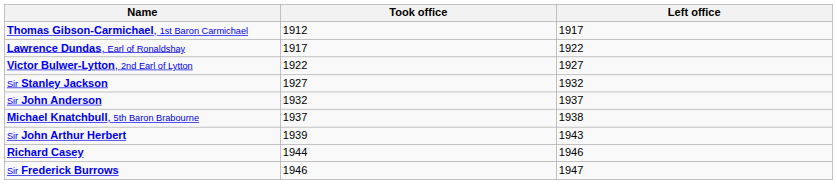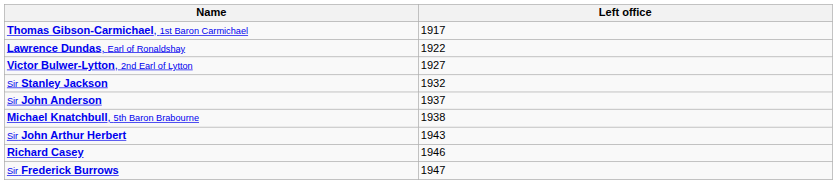 <table class="wikitable" style="text-align:left" width="95%">
 <tr>
 <th width=10%>Name</th>
-<th width=10%>Took office</th>
 <th width=10%>Left office</th>
 </tr>
 <tr>
 <td><a href='#'><strong>Thomas Gibson-Carmichael</strong>, <small>1st Baron Carmichael</small></a></td>
-<td>1912</td>
 <td>1917</td>
 </tr>
 <tr>
 <td><a href='#'><strong>Lawrence Dundas</strong>, <small>Earl of Ronaldshay</small></a></td>
-<td>1917</td>
 <td>1922</td>
 </tr>
 <tr>
 <td><a href='#'><strong>Victor Bulwer-Lytton</strong>, <small>2nd Earl of Lytton</small></a></td>
-<td>1922</td>
 <td>1927</td>
 </tr>
 <tr>
 <td><a href='#'><small>Sir</small> <strong>Stanley Jackson</strong></a></td>
-<td>1927</td>
 <td>1932</td>
 </tr>
 <tr>
 <td><a href='#'><small>Sir</small> <strong>John Anderson</strong></a></td>
-<td>1932</td>
 <td>1937</td>
 </tr>
 <tr>
 <td><a href='#'><strong>Michael Knatchbull</strong>, <small>5th Baron Brabourne</small></a></td>
-<td>1937</td>
 <td>1938</td>
 </tr>
 <tr>
 <td><a href='#'><small>Sir</small> <strong>John Arthur Herbert</strong></a></td>
-<td>1939</td>
 <td>1943</td>
 </tr>
 <tr>
 <td><strong><a href='#'>Richard Casey</a></strong></td>
-<td>1944</td>
 <td>1946</td>
 </tr>
 <tr>
 <td><a href='#'><small>Sir</small> <strong>Frederick Burrows</strong></a></td>
-<td>1946</td>
 <td>1947</td>
 </tr>
 </table>
